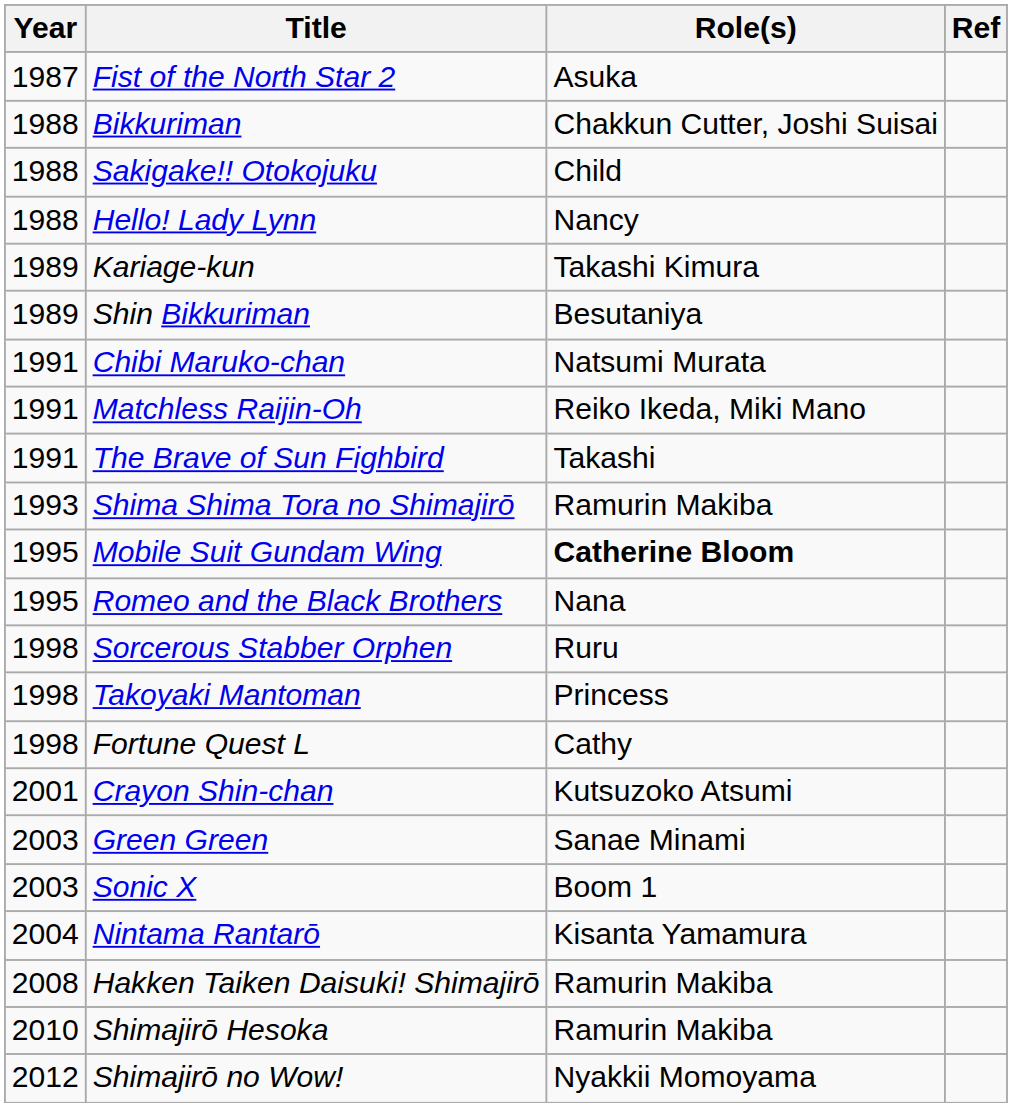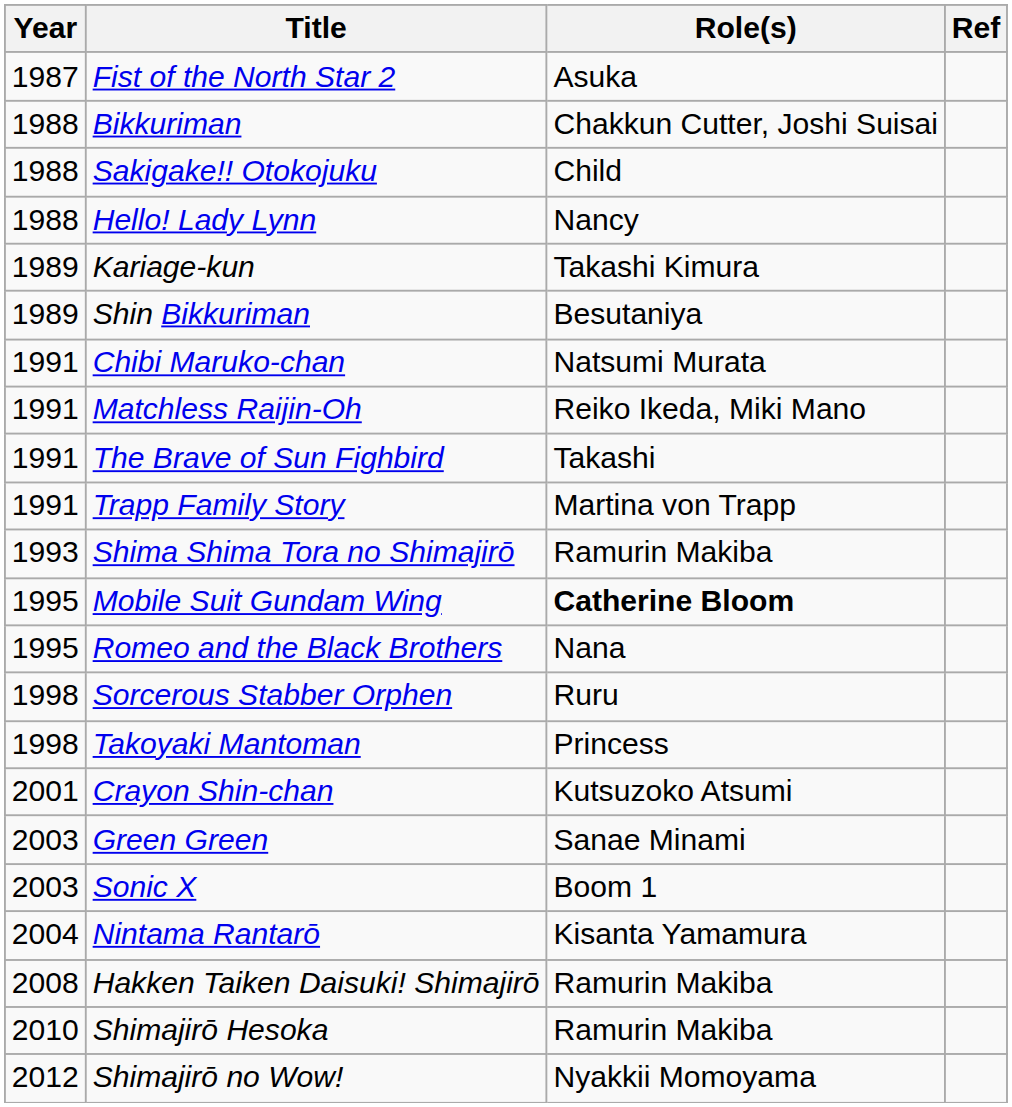 <table class="wikitable">
 <tr>
 <th>Year</th>
 <th>Title</th>
 <th>Role(s)</th>
 <th>Ref</th>
 </tr>
 <tr>
 <td>1987</td>
 <td><em><a href='#'>Fist of the North Star 2</a></em></td>
 <td>Asuka</td>
 <td></td>
 </tr>
 <tr>
 <td>1988</td>
 <td><em><a href='#'>Bikkuriman</a></em></td>
 <td>Chakkun Cutter, Joshi Suisai</td>
 <td></td>
 </tr>
 <tr>
 <td>1988</td>
 <td><em><a href='#'>Sakigake!! Otokojuku</a></em></td>
 <td>Child</td>
 <td></td>
 </tr>
 <tr>
 <td>1988</td>
 <td><em><a href='#'>Hello! Lady Lynn</a></em></td>
 <td>Nancy</td>
 <td></td>
 </tr>
 <tr>
 <td>1989</td>
 <td><em>Kariage-kun</em></td>
 <td>Takashi Kimura</td>
 <td></td>
 </tr>
 <tr>
 <td>1989</td>
 <td><em>Shin <a href='#'>Bikkuriman</a></em></td>
 <td>Besutaniya</td>
 <td></td>
 </tr>
 <tr>
 <td>1991</td>
 <td><em><a href='#'>Chibi Maruko-chan</a></em></td>
 <td>Natsumi Murata</td>
 <td></td>
 </tr>
 <tr>
 <td>1991</td>
 <td><em><a href='#'>Matchless Raijin-Oh</a></em></td>
 <td>Reiko Ikeda, Miki Mano</td>
 <td></td>
 </tr>
 <tr>
 <td>1991</td>
 <td><em><a href='#'>The Brave of Sun Fighbird</a></em></td>
 <td>Takashi</td>
 <td></td>
 </tr>
 <tr>
+<td>1991</td>
+<td><em><a href='#'>Trapp Family Story</a></em></td>
+<td>Martina von Trapp</td>
+<td></td>
+</tr>
+<tr>
 <td>1993</td>
 <td><em><a href='#'>Shima Shima Tora no Shimajirō</a></em></td>
 <td>Ramurin Makiba</td>
 <td></td>
 </tr>
 <tr>
 <td>1995</td>
 <td><em><a href='#'>Mobile Suit Gundam Wing</a></em></td>
 <td><strong>Catherine Bloom</strong></td>
 <td></td>
 </tr>
 <tr>
 <td>1995</td>
 <td><em><a href='#'>Romeo and the Black Brothers</a></em></td>
 <td>Nana</td>
 <td></td>
 </tr>
 <tr>
 <td>1998</td>
 <td><em><a href='#'>Sorcerous Stabber Orphen</a></em></td>
 <td>Ruru</td>
 <td></td>
 </tr>
 <tr>
 <td>1998</td>
 <td><em><a href='#'>Takoyaki Mantoman</a></em></td>
 <td>Princess</td>
-<td></td>
-</tr>
-<tr>
-<td>1998</td>
-<td><em>Fortune Quest L</em></td>
-<td>Cathy</td>
 <td></td>
 </tr>
 <tr>
 <td>2001</td>
 <td><em><a href='#'>Crayon Shin-chan</a></em></td>
 <td>Kutsuzoko Atsumi</td>
 <td></td>
 </tr>
 <tr>
 <td>2003</td>
 <td><em><a href='#'>Green Green</a></em></td>
 <td>Sanae Minami</td>
 <td></td>
 </tr>
 <tr>
 <td>2003</td>
 <td><em><a href='#'>Sonic X</a></em></td>
 <td>Boom 1</td>
 <td></td>
 </tr>
 <tr>
 <td>2004</td>
 <td><em><a href='#'>Nintama Rantarō</a></em></td>
 <td>Kisanta Yamamura</td>
 <td></td>
 </tr>
 <tr>
 <td>2008</td>
 <td><em>Hakken Taiken Daisuki! Shimajirō</em></td>
 <td>Ramurin Makiba</td>
 <td></td>
 </tr>
 <tr>
 <td>2010</td>
 <td><em>Shimajirō Hesoka</em></td>
 <td>Ramurin Makiba</td>
 <td></td>
 </tr>
 <tr>
 <td>2012</td>
 <td><em>Shimajirō no Wow!</em></td>
 <td>Nyakkii Momoyama</td>
 <td></td>
 </tr>
 </table>
